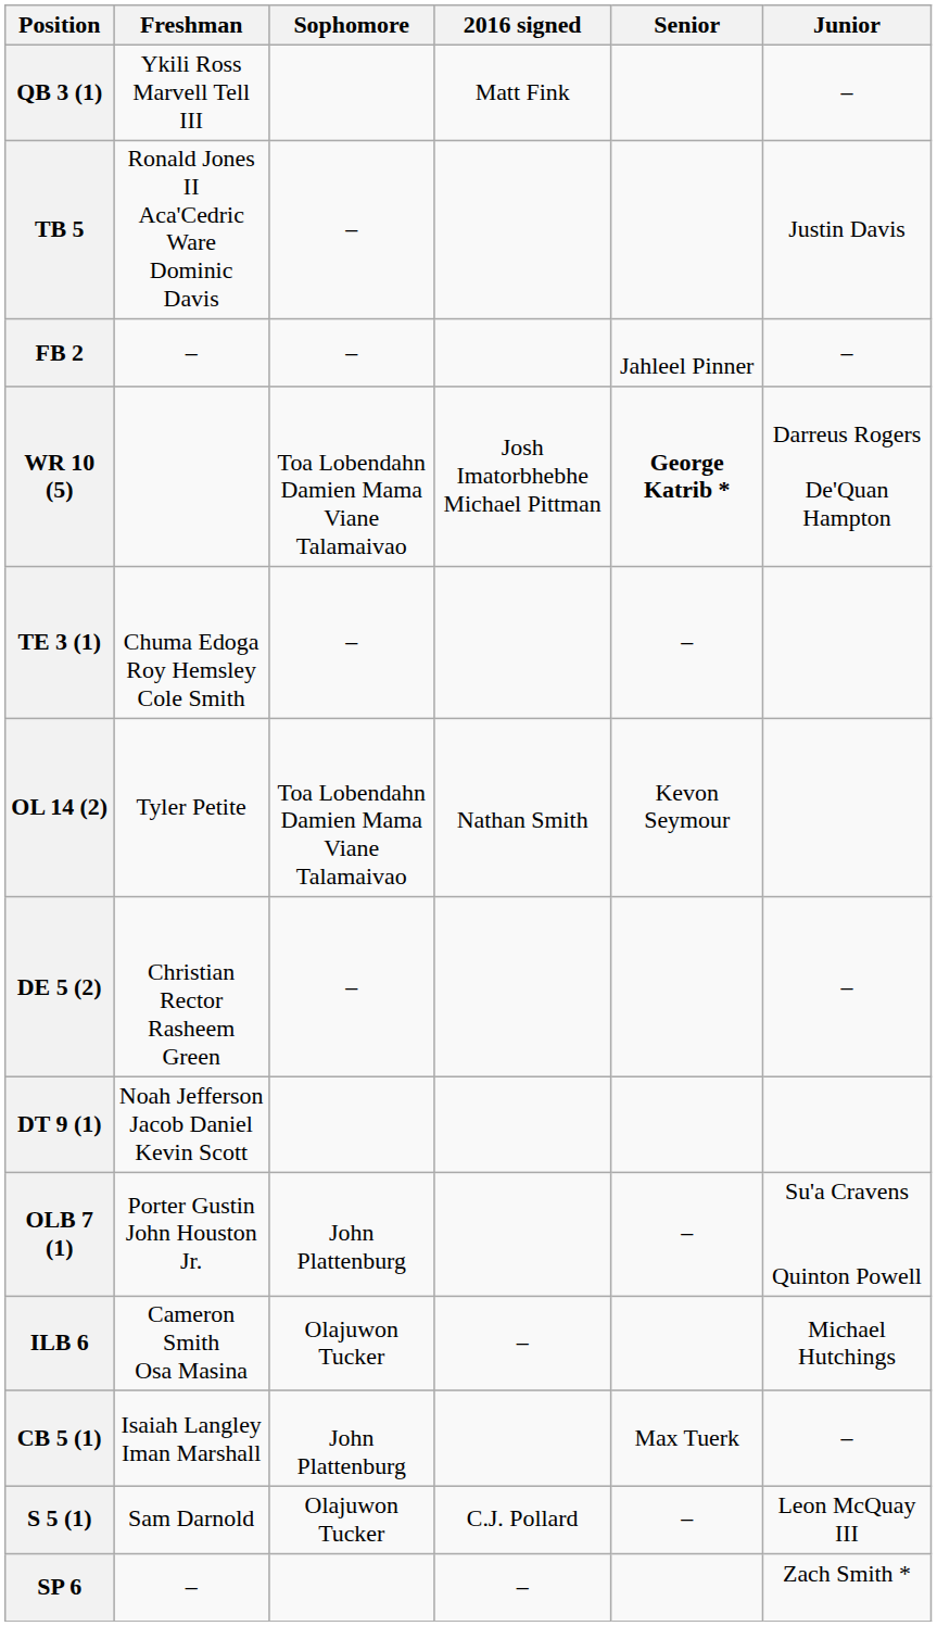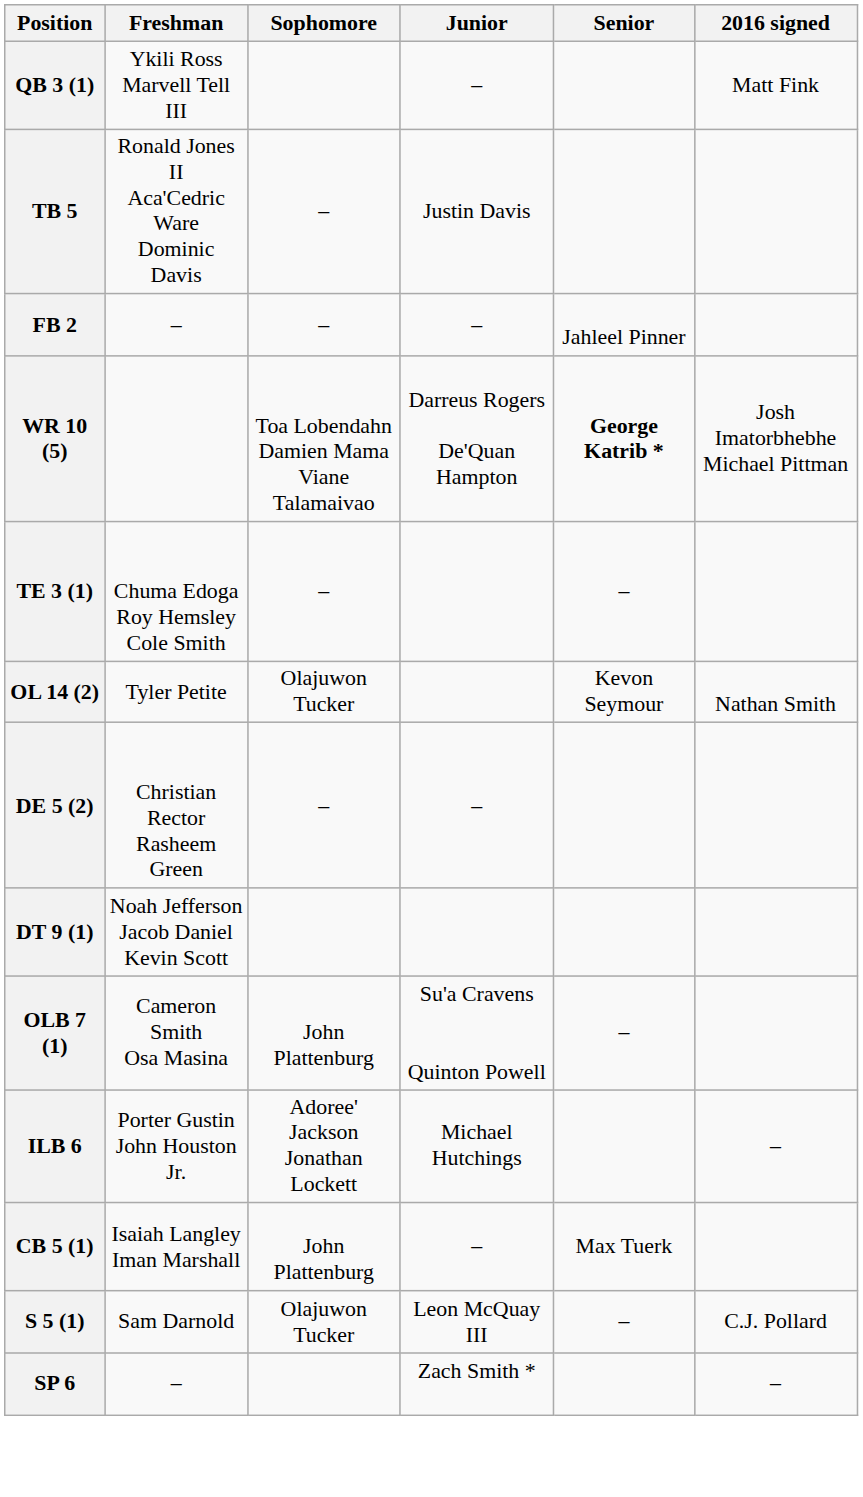 <table class="wikitable collapsible collapsed"  style="font-size:90%; width:90%;">
 <tr>
 <th>Position</th>
 <th>Freshman</th>
 <th>Sophomore</th>
+<th>Junior</th>
+<th>Senior</th>
 <th> 2016 signed</th>
-<th>Senior</th>
-<th>Junior</th>
 </tr>
 <tr style="text-align:center;">
 <th>QB 3 (1)</th>
 <td>Ykili Ross <br>Marvell Tell III</td>
 <td></td>
+<td>–</td>
+<td></td>
 <td>Matt Fink</td>
-<td></td>
-<td>–</td>
 </tr>
 <tr style="text-align:center;">
 <th>TB 5</th>
 <td>Ronald Jones II <br>Aca'Cedric Ware <br>Dominic Davis</td>
 <td>–</td>
+<td>Justin Davis</td>
 <td></td>
 <td></td>
-<td>Justin Davis</td>
 </tr>
 <tr style="text-align:center;">
 <th>FB 2</th>
 <td>–</td>
 <td>–</td>
+<td>–</td>
+<td> <br>Jahleel Pinner</td>
 <td></td>
-<td> <br>Jahleel Pinner</td>
-<td>–</td>
 </tr>
 <tr style="text-align:center;">
 <th>WR 10 (5)</th>
 <td> <br></td>
 <td> <br> <br>Toa Lobendahn <br>Damien Mama <br>Viane Talamaivao</td>
+<td>Darreus Rogers <br>  <br>De'Quan Hampton <br> </td>
+<td><strong>George Katrib *</strong></td>
 <td> <br>Josh Imatorbhebhe <br>Michael Pittman <br> <br></td>
-<td><strong>George Katrib *</strong></td>
-<td>Darreus Rogers <br>  <br>De'Quan Hampton <br> </td>
 </tr>
 <tr style="text-align:center;">
 <th>TE 3 (1)</th>
 <td> <br> <br>Chuma Edoga <br>Roy Hemsley <br>Cole Smith <br></td>
 <td>–</td>
+<td> </td>
+<td>–</td>
 <td></td>
-<td>–</td>
-<td> </td>
 </tr>
 <tr style="text-align:center;">
 <th>OL 14 (2)</th>
 <td>Tyler Petite <br></td>
-<td> <br> <br>Toa Lobendahn <br>Damien Mama <br>Viane Talamaivao</td>
+<td>Olajuwon Tucker</td>
+<td> <br></td>
+<td>Kevon Seymour</td>
 <td> <br>Nathan Smith</td>
-<td>Kevon Seymour</td>
-<td> <br></td>
 </tr>
 <tr style="text-align:center;">
 <th>DE  5 (2)</th>
 <td> <br> <br>Christian Rector <br>Rasheem Green</td>
 <td>–</td>
+<td>–</td>
+<td></td>
 <td> <br> <br></td>
-<td></td>
-<td>–</td>
 </tr>
 <tr style="text-align:center;">
 <th>DT 9 (1)</th>
 <td>Noah Jefferson <br>Jacob Daniel <br>Kevin Scott</td>
 <td></td>
 <td></td>
 <td> <br> <br> <br></td>
 <td></td>
 </tr>
 <tr style="text-align:center;">
 <th>OLB 7 (1)</th>
-<td>Porter Gustin <br>John Houston Jr.</td>
+<td>Cameron Smith <br>Osa Masina</td>
 <td> <br>John Plattenburg</td>
+<td>Su'a Cravens <br> <br> <br>Quinton Powell</td>
+<td>–</td>
 <td></td>
-<td>–</td>
-<td>Su'a Cravens <br> <br> <br>Quinton Powell</td>
 </tr>
 <tr style="text-align:center;">
 <th>ILB 6</th>
-<td>Cameron Smith <br>Osa Masina</td>
-<td>Olajuwon Tucker</td>
+<td>Porter Gustin <br>John Houston Jr.</td>
+<td>Adoree' Jackson <br>Jonathan Lockett</td>
+<td>Michael Hutchings</td>
+<td> <br></td>
 <td>–</td>
-<td> <br></td>
-<td>Michael Hutchings</td>
 </tr>
 <tr style="text-align:center;">
 <th>CB 5 (1)</th>
 <td>Isaiah Langley <br>Iman Marshall</td>
 <td> <br>John Plattenburg</td>
+<td>–</td>
+<td>Max Tuerk</td>
 <td></td>
-<td>Max Tuerk</td>
-<td>–</td>
 </tr>
 <tr style="text-align:center;">
 <th>S 5 (1)</th>
 <td>Sam Darnold</td>
 <td>Olajuwon Tucker</td>
+<td>Leon McQuay III</td>
+<td>–</td>
 <td>C.J. Pollard</td>
-<td>–</td>
-<td>Leon McQuay III</td>
 </tr>
 <tr style="text-align:center;">
 <th>SP 6</th>
 <td>–</td>
 <td>  <br></td>
+<td>Zach Smith * <br> <br></td>
+<td></td>
 <td>–</td>
-<td></td>
-<td>Zach Smith * <br> <br></td>
 </tr>
 </table>
